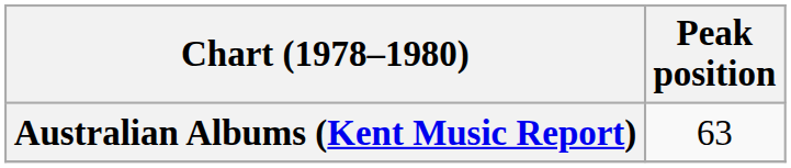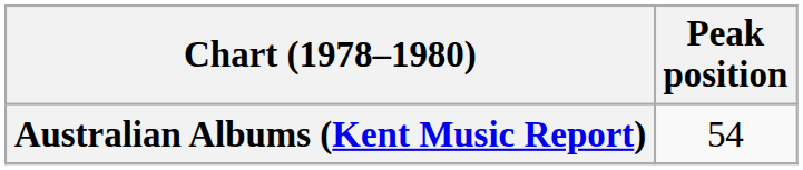 <table class="wikitable sortable plainrowheaders" style="text-align:center">
 <tr>
 <th scope="col">Chart (1978–1980)</th>
 <th scope="col">Peak<br> position</th>
 </tr>
 <tr>
 <th scope="row">Australian Albums (<a href='#'>Kent Music Report</a>)</th>
-<td>63</td>
+<td>54</td>
 </tr>
 <tr>
 </tr>
 </table>
